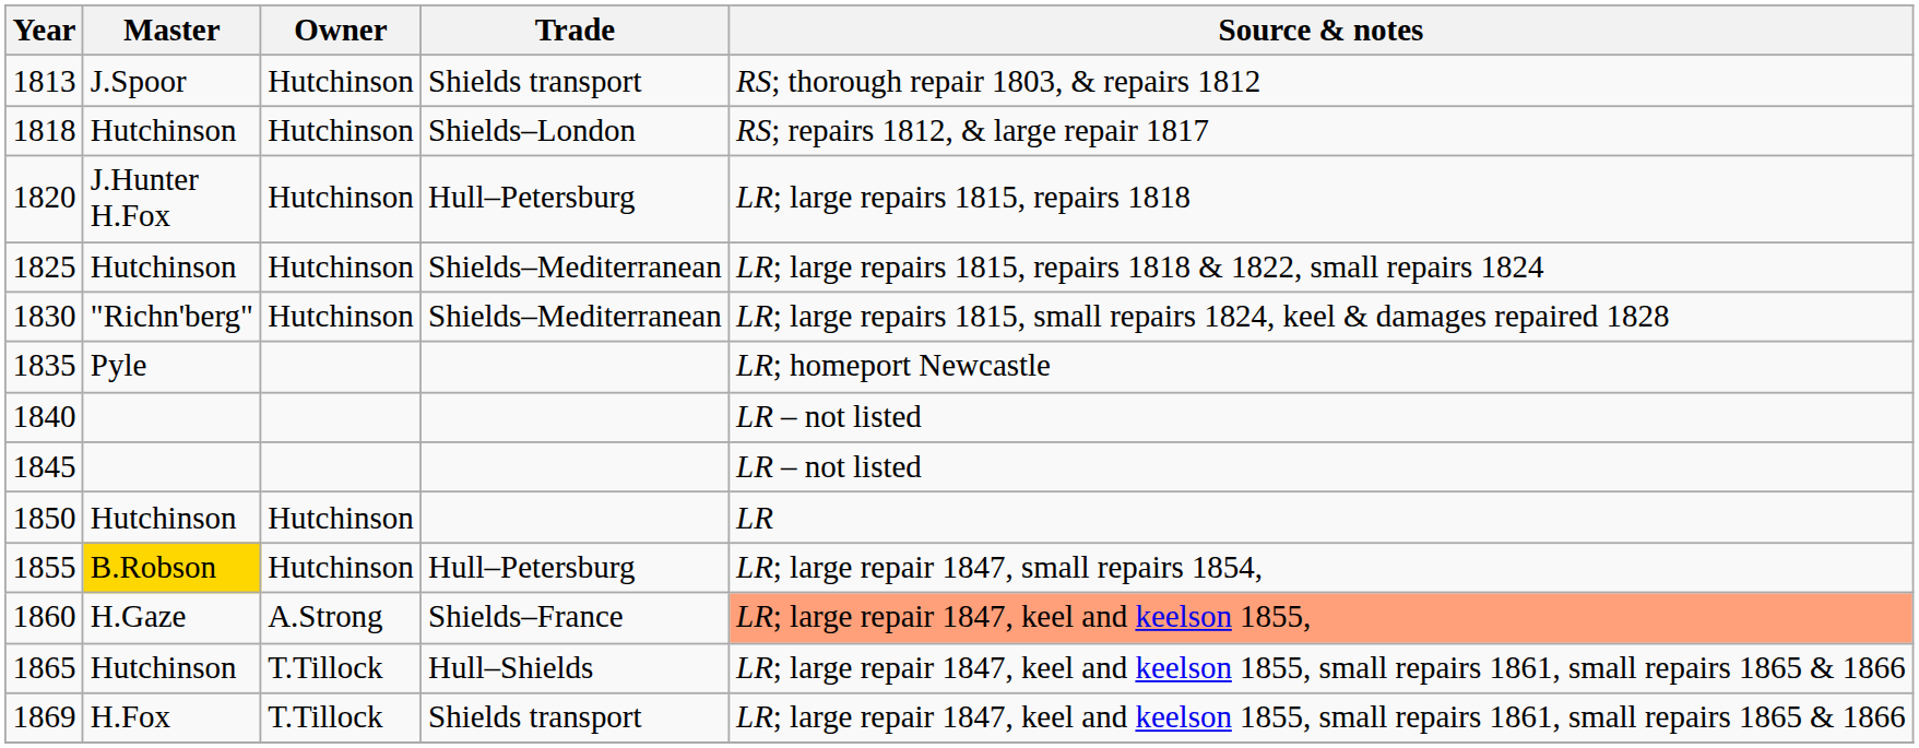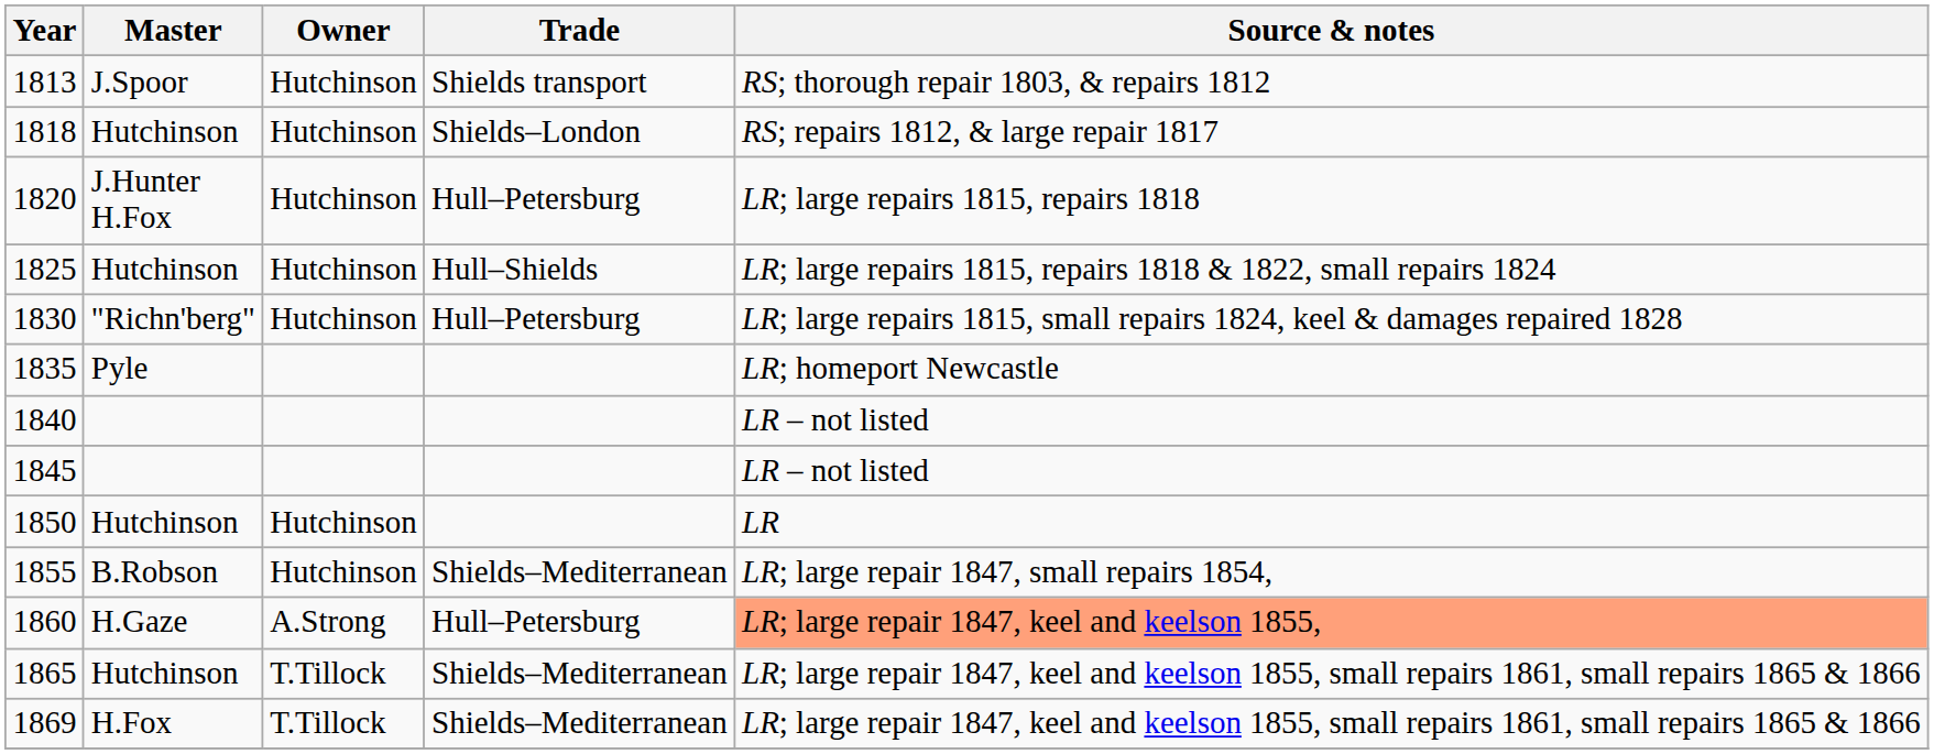 <table class=" wikitable">
 <tr>
 <th>Year</th>
 <th>Master</th>
 <th>Owner</th>
 <th>Trade</th>
 <th>Source & notes</th>
 </tr>
 <tr>
 <td>1813</td>
 <td>J.Spoor</td>
 <td>Hutchinson</td>
 <td>Shields transport</td>
 <td><em>RS</em>; thorough repair 1803, & repairs 1812</td>
 </tr>
 <tr>
 <td>1818</td>
 <td>Hutchinson</td>
 <td>Hutchinson</td>
 <td>Shields–London</td>
 <td><em>RS</em>; repairs 1812, & large repair 1817</td>
 </tr>
 <tr>
 <td>1820</td>
 <td>J.Hunter<br>H.Fox</td>
 <td>Hutchinson</td>
 <td>Hull–Petersburg</td>
 <td><em>LR</em>; large repairs 1815, repairs 1818</td>
 </tr>
 <tr>
 <td>1825</td>
 <td>Hutchinson</td>
 <td>Hutchinson</td>
-<td>Shields–Mediterranean</td>
+<td>Hull–Shields</td>
 <td><em>LR</em>; large repairs 1815, repairs 1818 & 1822, small repairs 1824</td>
 </tr>
 <tr>
 <td>1830</td>
 <td>"Richn'berg"</td>
 <td>Hutchinson</td>
-<td>Shields–Mediterranean</td>
+<td>Hull–Petersburg</td>
 <td><em>LR</em>; large repairs 1815, small repairs 1824, keel & damages repaired 1828</td>
 </tr>
 <tr>
 <td>1835</td>
 <td>Pyle</td>
 <td></td>
 <td></td>
 <td><em>LR</em>; homeport Newcastle</td>
 </tr>
 <tr>
 <td>1840</td>
 <td></td>
 <td></td>
 <td></td>
 <td><em>LR</em> – not listed</td>
 </tr>
 <tr>
 <td>1845</td>
 <td></td>
 <td></td>
 <td></td>
 <td><em>LR</em> – not listed</td>
 </tr>
 <tr>
 <td>1850</td>
 <td>Hutchinson</td>
 <td>Hutchinson</td>
 <td></td>
 <td><em>LR</em></td>
 </tr>
 <tr>
 <td>1855</td>
-<td style="background: gold;">B.Robson</td>
+<td>B.Robson</td>
 <td>Hutchinson</td>
-<td>Hull–Petersburg</td>
+<td>Shields–Mediterranean</td>
 <td><em>LR</em>; large repair 1847, small repairs 1854,</td>
 </tr>
 <tr>
 <td>1860</td>
 <td>H.Gaze</td>
 <td>A.Strong</td>
-<td>Shields–France</td>
+<td>Hull–Petersburg</td>
 <td style="background: lightsalmon;"><em>LR</em>; large repair 1847, keel and <a href='#'>keelson</a> 1855,</td>
 </tr>
 <tr>
 <td>1865</td>
 <td>Hutchinson</td>
 <td>T.Tillock</td>
-<td>Hull–Shields</td>
+<td>Shields–Mediterranean</td>
 <td><em>LR</em>; large repair 1847, keel and <a href='#'>keelson</a> 1855, small repairs 1861, small repairs 1865 & 1866</td>
 </tr>
 <tr>
 <td>1869</td>
 <td>H.Fox</td>
 <td>T.Tillock</td>
-<td>Shields transport</td>
+<td>Shields–Mediterranean</td>
 <td><em>LR</em>; large repair 1847, keel and <a href='#'>keelson</a> 1855, small repairs 1861, small repairs 1865 & 1866</td>
 </tr>
 <tr>
 </tr>
 </table>
